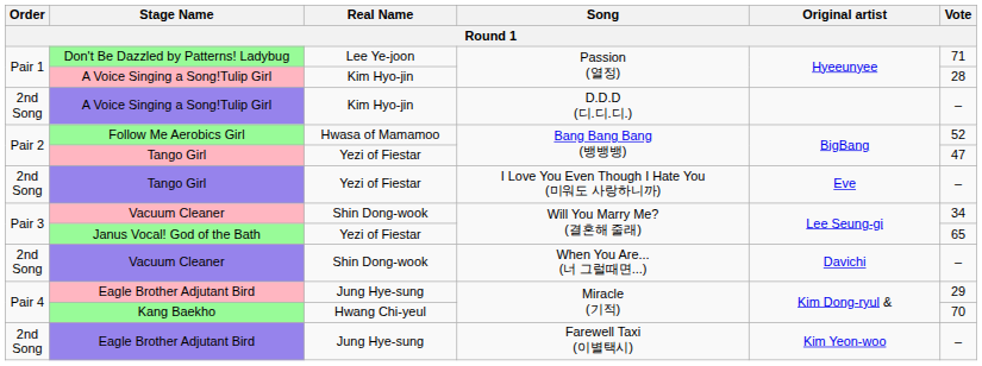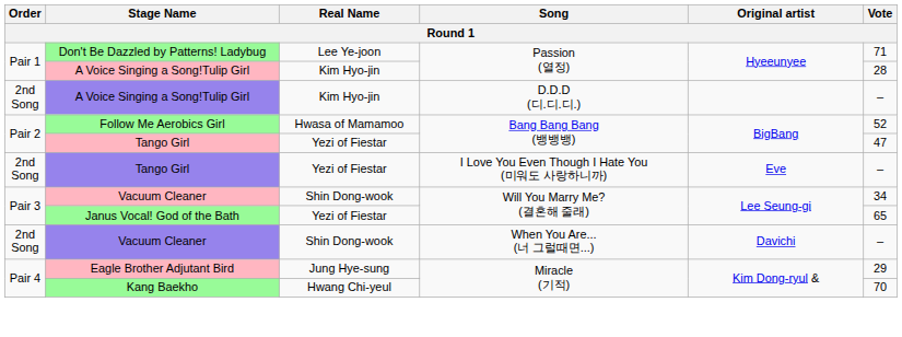 <table class="wikitable" style="text-align:center; width:95%;">
 <tr>
 <th style="width:1%;">Order</th>
 <th style="width:20%;">Stage Name</th>
 <th style="width:12%;">Real Name</th>
 <th style="width:23%;">Song</th>
 <th style="width:15%;">Original artist</th>
 <th style="width:1%;">Vote</th>
 </tr>
 <tr>
 <th colspan=6>Round 1</th>
 </tr>
 <tr>
 <td rowspan=2>Pair 1</td>
 <td bgcolor="palegreen">Don't Be Dazzled by Patterns! Ladybug</td>
 <td>Lee Ye-joon</td>
 <td rowspan=2>Passion<br>(열정)</td>
 <td rowspan=2><a href='#'>Hyeeunyee</a></td>
 <td>71</td>
 </tr>
 <tr>
 <td bgcolor="lightpink">A Voice Singing a Song!Tulip Girl</td>
 <td>Kim Hyo-jin</td>
 <td>28</td>
 </tr>
 <tr>
 <td>2nd Song</td>
 <td bgcolor="#9683EC">A Voice Singing a Song!Tulip Girl</td>
 <td>Kim Hyo-jin</td>
 <td>D.D.D<br>(디.디.디.)</td>
 <td></td>
 <td>–</td>
 </tr>
 <tr>
 <td rowspan=2>Pair 2</td>
 <td bgcolor="palegreen">Follow Me Aerobics Girl</td>
 <td>Hwasa of Mamamoo</td>
 <td rowspan=2><a href='#'>Bang Bang Bang</a><br>(뱅뱅뱅)</td>
 <td rowspan=2><a href='#'>BigBang</a></td>
 <td>52</td>
 </tr>
 <tr>
 <td bgcolor="lightpink">Tango Girl</td>
 <td>Yezi of Fiestar</td>
 <td>47</td>
 </tr>
 <tr>
 <td>2nd Song</td>
 <td bgcolor="#9683EC">Tango Girl</td>
 <td>Yezi of Fiestar</td>
 <td>I Love You Even Though I Hate You<br>(미워도 사랑하니까)</td>
 <td><a href='#'>Eve</a></td>
 <td>–</td>
 </tr>
 <tr>
 <td rowspan=2>Pair 3</td>
 <td bgcolor="lightpink">Vacuum Cleaner</td>
 <td>Shin Dong-wook</td>
 <td rowspan=2>Will You Marry Me?<br>(결혼해 줄래)</td>
 <td rowspan=2><a href='#'>Lee Seung-gi</a></td>
 <td>34</td>
 </tr>
 <tr>
 <td bgcolor="palegreen">Janus Vocal! God of the Bath</td>
 <td>Yezi of Fiestar</td>
 <td>65</td>
 </tr>
 <tr>
 <td>2nd Song</td>
 <td bgcolor="#9683EC">Vacuum Cleaner</td>
 <td>Shin Dong-wook</td>
 <td>When You Are...<br>(너 그럴때면...)</td>
 <td><a href='#'>Davichi</a></td>
 <td>–</td>
 </tr>
 <tr>
 <td rowspan=2>Pair 4</td>
 <td bgcolor="lightpink">Eagle Brother Adjutant Bird</td>
 <td>Jung Hye-sung</td>
 <td rowspan=2>Miracle<br>(기적)</td>
 <td rowspan=2><a href='#'>Kim Dong-ryul</a> & </td>
 <td>29</td>
 </tr>
 <tr>
 <td bgcolor="palegreen">Kang Baekho</td>
 <td>Hwang Chi-yeul</td>
 <td>70</td>
 </tr>
-<tr>
-<td>2nd Song</td>
-<td bgcolor="#9683EC">Eagle Brother Adjutant Bird</td>
-<td>Jung Hye-sung</td>
-<td>Farewell Taxi<br>(이별택시)</td>
-<td><a href='#'>Kim Yeon-woo</a></td>
-<td>–</td>
-</tr>
 </table>
